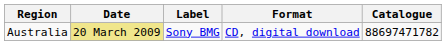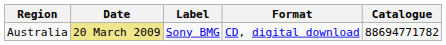 <table class="wikitable">
 <tr>
 <th>Region</th>
 <th>Date</th>
 <th>Label</th>
 <th>Format</th>
 <th>Catalogue</th>
 </tr>
 <tr>
 <td>Australia</td>
 <td style="background: khaki;">20 March 2009</td>
 <td><a href='#'>Sony BMG</a></td>
 <td><a href='#'>CD</a>, <a href='#'>digital download</a></td>
-<td>88697471782</td>
+<td>88694771782</td>
 </tr>
 </table>
